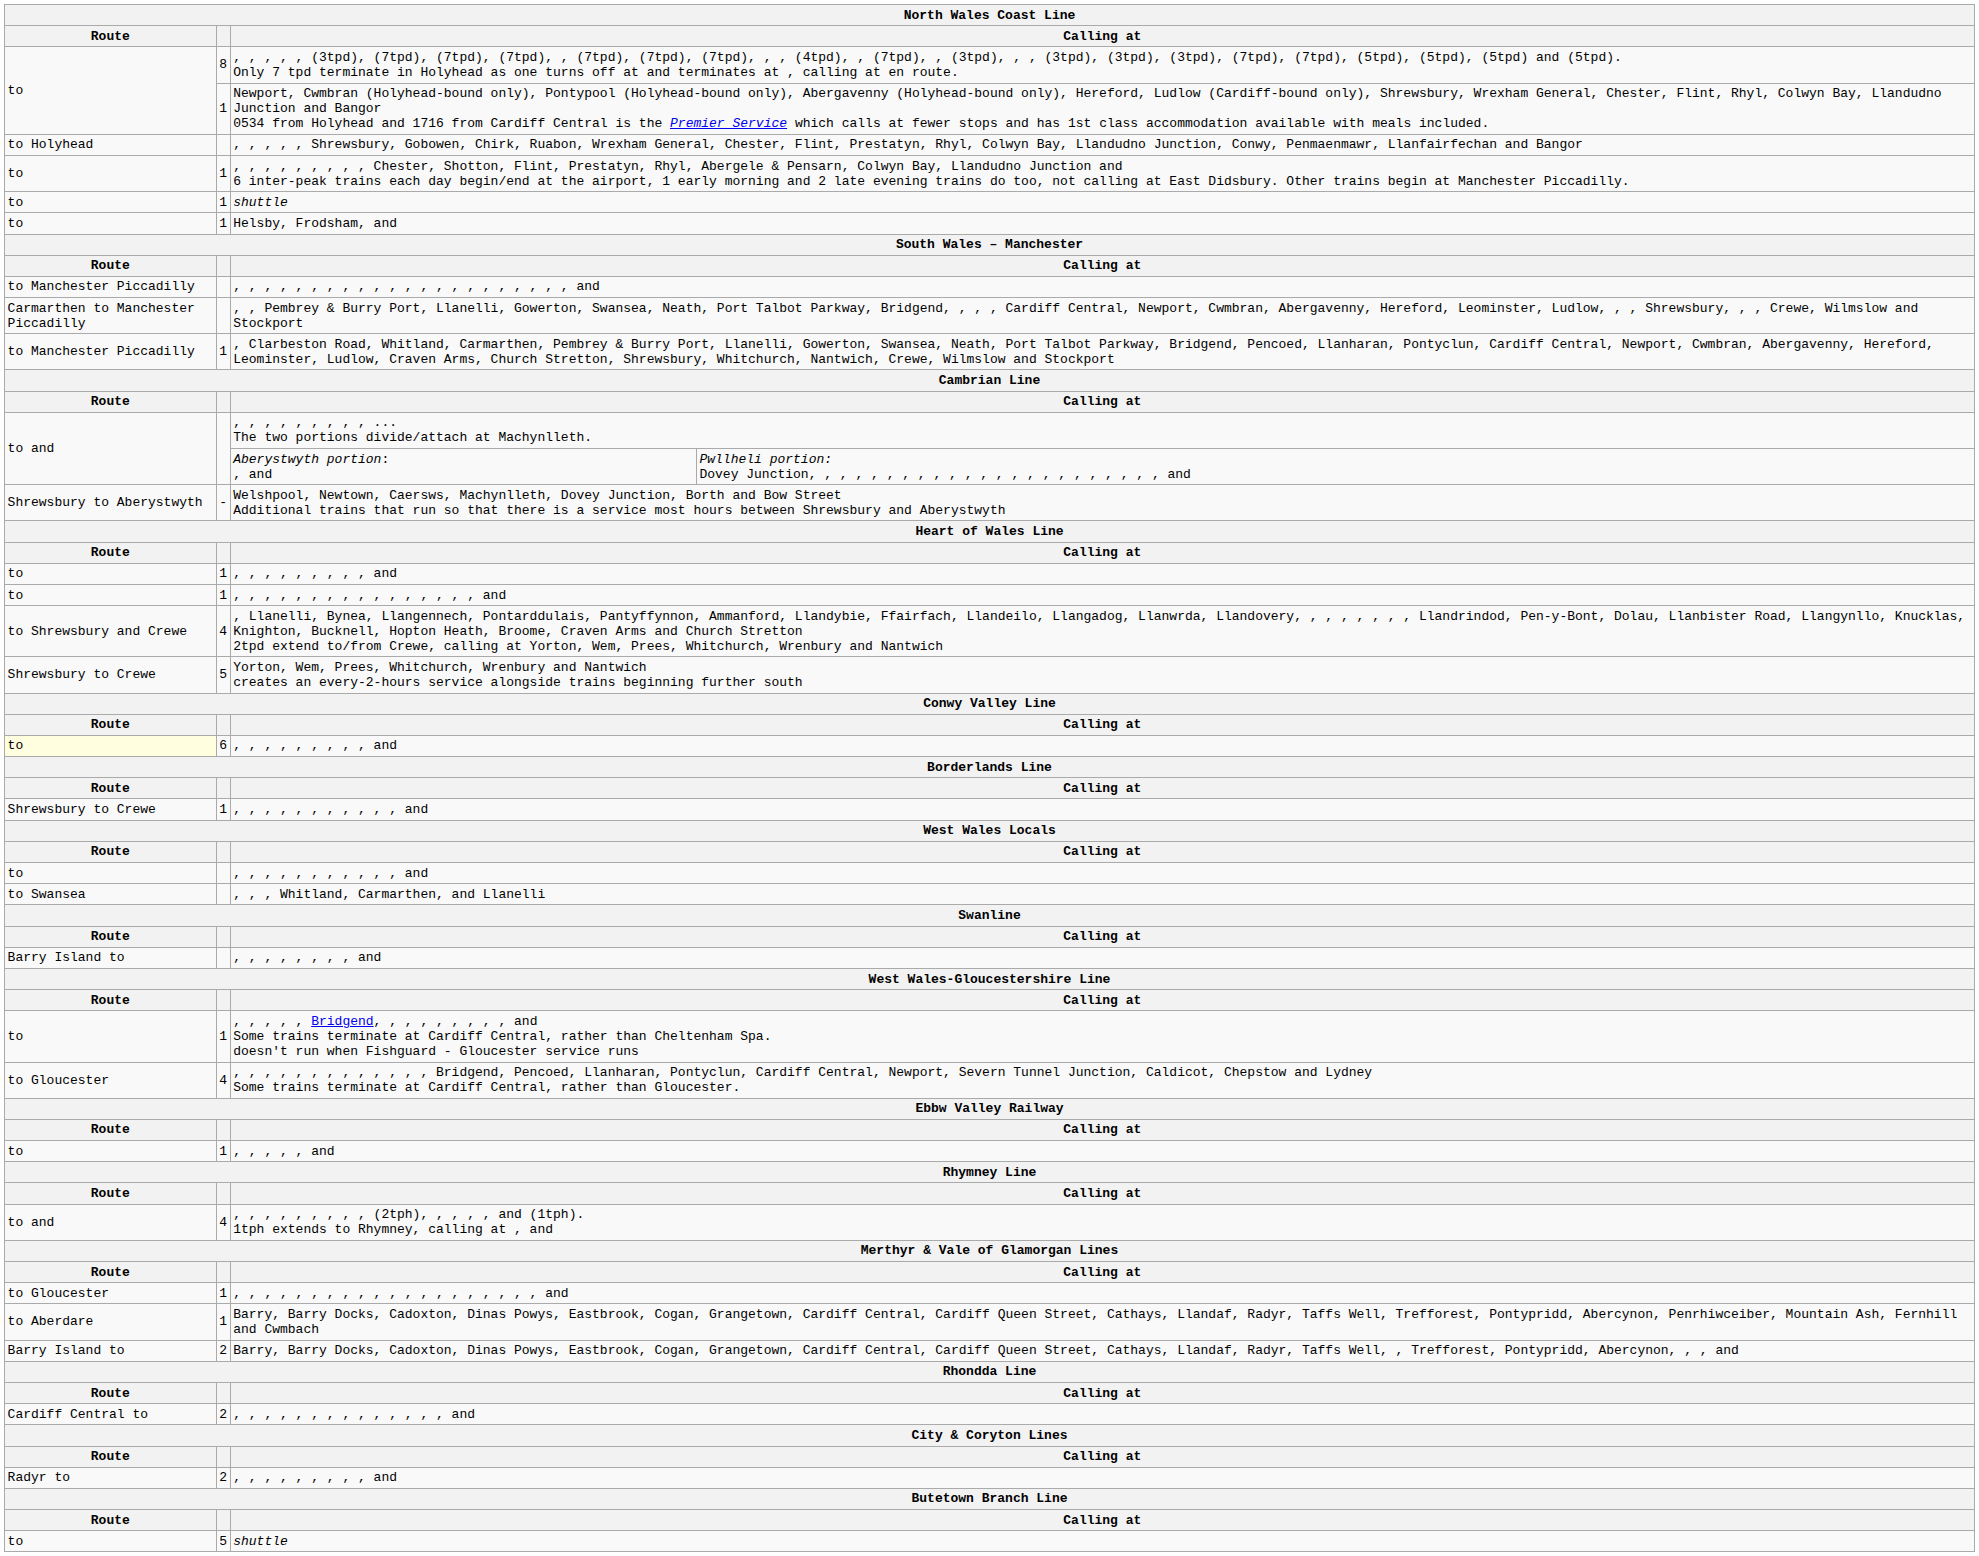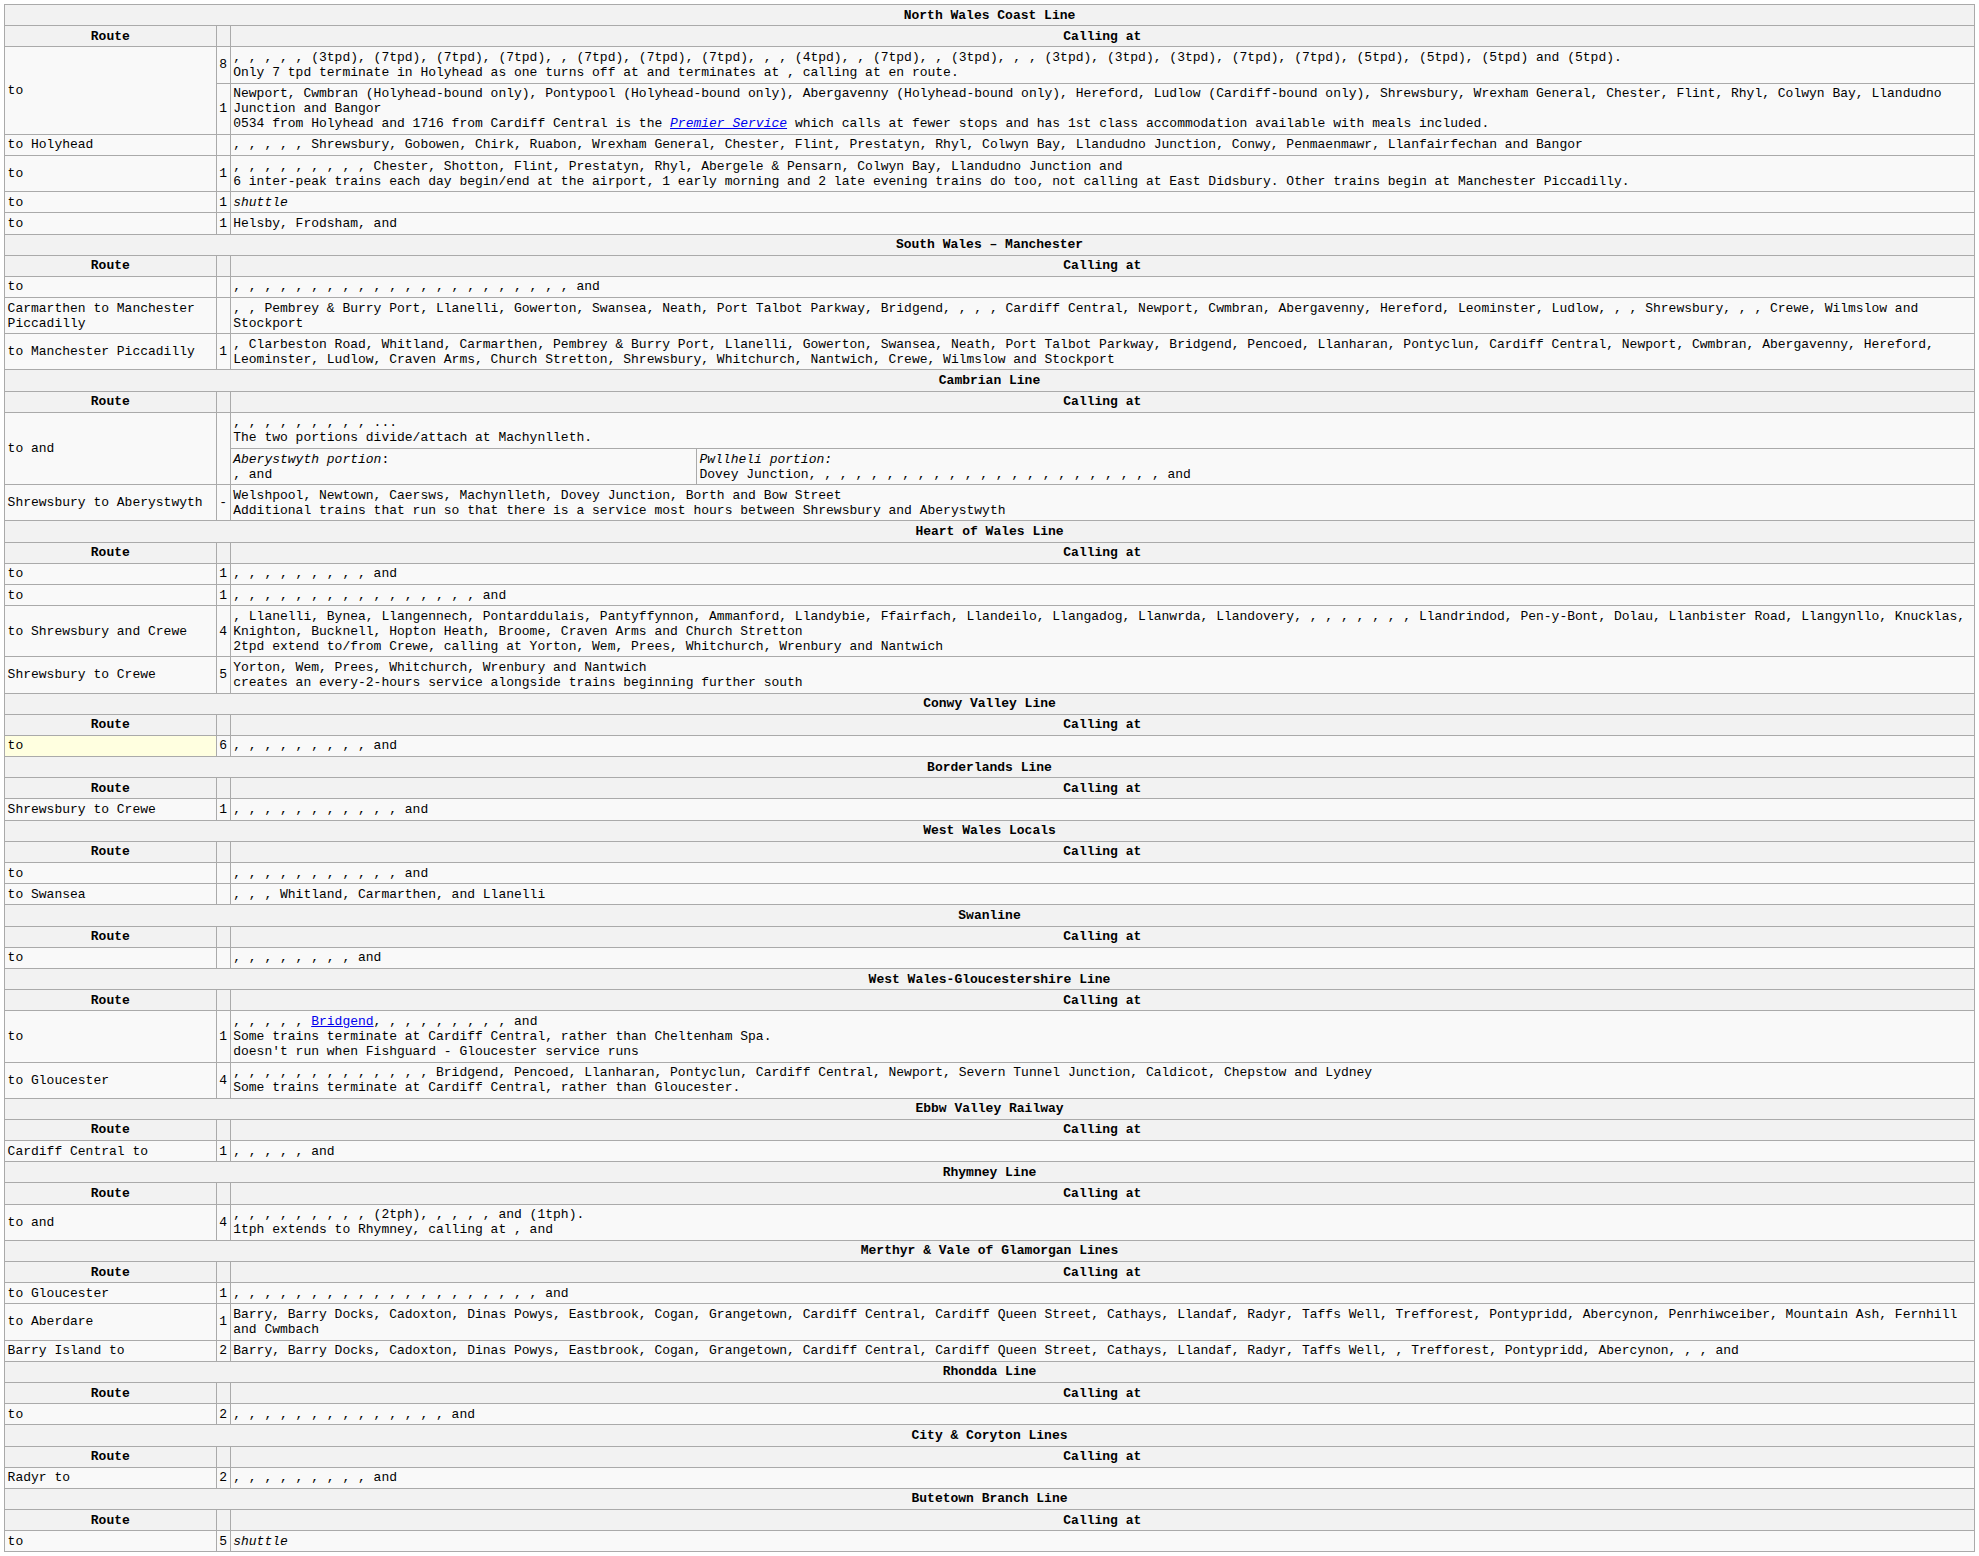 <table class="wikitable">
 <tr>
 <th colspan="4">North Wales Coast Line</th>
 </tr>
 <tr>
 <th>Route</th>
 <th></th>
 <th colspan="2">Calling at</th>
 </tr>
 <tr>
 <td rowspan="2"> to </td>
 <td>8</td>
 <td colspan="2">, , , , ,  (3tpd),  (7tpd),  (7tpd),  (7tpd), ,  (7tpd),  (7tpd),  (7tpd), , ,  (4tpd), ,  (7tpd), ,  (3tpd), , ,  (3tpd),  (3tpd),  (3tpd),  (7tpd),  (7tpd),  (5tpd),  (5tpd),  (5tpd) and  (5tpd).<br>Only 7 tpd terminate in Holyhead as one turns off at  and terminates at , calling at  en route.</td>
 </tr>
 <tr>
 <td>1</td>
 <td colspan="2">Newport, Cwmbran (Holyhead-bound only), Pontypool (Holyhead-bound only), Abergavenny (Holyhead-bound only), Hereford, Ludlow (Cardiff-bound only), Shrewsbury, Wrexham General, Chester, Flint, Rhyl, Colwyn Bay, Llandudno Junction and Bangor<br>0534 from Holyhead and 1716 from Cardiff Central is the <em><a href='#'>Premier Service</a></em> which calls at fewer stops and has 1st class accommodation available with meals included.</td>
 </tr>
 <tr>
 <td> to Holyhead</td>
 <td></td>
 <td colspan="2">, , , , , Shrewsbury, Gobowen, Chirk, Ruabon, Wrexham General, Chester, Flint, Prestatyn, Rhyl, Colwyn Bay, Llandudno Junction, Conwy, Penmaenmawr, Llanfairfechan and Bangor</td>
 </tr>
 <tr>
 <td> to </td>
 <td>1</td>
 <td colspan="2">, , , , , , , , , Chester, Shotton, Flint, Prestatyn, Rhyl, Abergele & Pensarn, Colwyn Bay, Llandudno Junction and  <br>6 inter-peak trains each day begin/end at the airport, 1 early morning and 2 late evening trains do too, not calling at East Didsbury. Other trains begin at Manchester Piccadilly.</td>
 </tr>
 <tr>
 <td> to </td>
 <td>1</td>
 <td colspan="2"><em>shuttle</em></td>
 </tr>
 <tr>
 <td> to </td>
 <td>1</td>
 <td colspan="2">Helsby, Frodsham,  and </td>
 </tr>
 <tr>
 <th colspan="4">South Wales – Manchester</th>
 </tr>
 <tr>
 <th>Route</th>
 <th></th>
 <th colspan="2">Calling at</th>
 </tr>
 <tr>
-<td> to Manchester Piccadilly</td>
+<td> to </td>
 <td></td>
 <td colspan="2">, , , , , , , , , , , , , , , , , , , , , ,  and </td>
 </tr>
 <tr>
 <td>Carmarthen to Manchester Piccadilly</td>
 <td></td>
 <td colspan="2">, , Pembrey & Burry Port, Llanelli, Gowerton, Swansea, Neath, Port Talbot Parkway, Bridgend, , , , Cardiff Central, Newport, Cwmbran, Abergavenny, Hereford, Leominster, Ludlow, , , Shrewsbury, , , Crewe, Wilmslow and Stockport</td>
 </tr>
 <tr>
 <td> to Manchester Piccadilly</td>
 <td>1</td>
 <td colspan="2">, Clarbeston Road, Whitland, Carmarthen, Pembrey & Burry Port, Llanelli, Gowerton, Swansea, Neath, Port Talbot Parkway, Bridgend, Pencoed, Llanharan, Pontyclun, Cardiff Central, Newport, Cwmbran, Abergavenny, Hereford, Leominster, Ludlow, Craven Arms, Church Stretton, Shrewsbury, Whitchurch, Nantwich, Crewe, Wilmslow and Stockport</td>
 </tr>
 <tr>
 <th colspan="4">Cambrian Line</th>
 </tr>
 <tr>
 <th>Route</th>
 <th></th>
 <th colspan="2">Calling at</th>
 </tr>
 <tr>
 <td rowspan="2"> to  and </td>
 <td rowspan="2"></td>
 <td colspan="2">, , , , , , , , , ...<br>The two portions divide/attach at Machynlleth.</td>
 </tr>
 <tr>
 <td><em>Aberystwyth portion</em>: <br> ,  and </td>
 <td><em>Pwllheli portion:</em> <br> Dovey Junction, , , , , , , , , , , , , , , , , , , , , , ,  and </td>
 </tr>
 <tr>
 <td>Shrewsbury to Aberystwyth</td>
 <td>-</td>
 <td colspan="2">Welshpool, Newtown, Caersws, Machynlleth, Dovey Junction, Borth and Bow Street <br>Additional trains that run so that there is a service most hours between Shrewsbury and Aberystwyth</td>
 </tr>
 <tr>
 <th colspan="4">Heart of Wales Line</th>
 </tr>
 <tr>
 <th>Route</th>
 <th></th>
 <th colspan="2">Calling at</th>
 </tr>
 <tr>
 <td> to </td>
 <td>1</td>
 <td colspan="2">, , , , , , , , ,  and </td>
 </tr>
 <tr>
 <td> to </td>
 <td>1</td>
 <td colspan="2">, , , , , , , , , , , , , , , ,  and </td>
 </tr>
 <tr>
 <td> to Shrewsbury and Crewe</td>
 <td>4</td>
 <td colspan="2">, Llanelli, Bynea, Llangennech, Pontarddulais, Pantyffynnon, Ammanford, Llandybie, Ffairfach, Llandeilo, Llangadog, Llanwrda, Llandovery, , , , , , , , Llandrindod, Pen-y-Bont, Dolau, Llanbister Road, Llangynllo, Knucklas, Knighton, Bucknell, Hopton Heath, Broome, Craven Arms and Church Stretton <br> 2tpd extend to/from Crewe, calling at Yorton, Wem, Prees, Whitchurch, Wrenbury and Nantwich</td>
 </tr>
 <tr>
 <td>Shrewsbury to Crewe</td>
 <td>5</td>
 <td colspan="2">Yorton, Wem, Prees, Whitchurch, Wrenbury and Nantwich <br>creates an every-2-hours service alongside trains beginning further south</td>
 </tr>
 <tr>
 <th colspan="4">Conwy Valley Line</th>
 </tr>
 <tr>
 <th>Route</th>
 <th></th>
 <th colspan="2">Calling at</th>
 </tr>
 <tr>
 <td style="background: lightyellow;"> to </td>
 <td>6</td>
 <td colspan="2">, , , , , , , , ,  and </td>
 </tr>
 <tr>
 <th colspan="4">Borderlands Line</th>
 </tr>
 <tr>
 <th>Route</th>
 <th></th>
 <th colspan="2">Calling at</th>
 </tr>
 <tr>
 <td>Shrewsbury to Crewe</td>
 <td>1</td>
 <td colspan="2">, , , , , , , , , , ,  and </td>
 </tr>
 <tr>
 <th colspan="4">West Wales Locals</th>
 </tr>
 <tr>
 <th>Route</th>
 <th></th>
 <th colspan="2">Calling at</th>
 </tr>
 <tr>
 <td> to </td>
 <td></td>
 <td colspan="2">, , , , , , , , , , , and </td>
 </tr>
 <tr>
 <td> to Swansea</td>
 <td></td>
 <td colspan="2">, , , Whitland, Carmarthen,  and Llanelli</td>
 </tr>
 <tr>
 <th colspan="4">Swanline</th>
 </tr>
 <tr>
 <th>Route</th>
 <th></th>
 <th colspan="2">Calling at</th>
 </tr>
 <tr>
-<td>Barry Island to </td>
+<td> to </td>
 <td></td>
 <td colspan="2">, , , , , , , ,  and </td>
 </tr>
 <tr>
 <th colspan="4">West Wales-Gloucestershire Line</th>
 </tr>
 <tr>
 <th>Route</th>
 <th></th>
 <th colspan="2">Calling at</th>
 </tr>
 <tr>
 <td> to </td>
 <td>1</td>
 <td colspan="2">, , , , , <a href='#'>Bridgend</a>, , , , , , , , ,  and  <br>Some trains terminate at Cardiff Central, rather than Cheltenham Spa.<br>doesn't run when Fishguard - Gloucester service runs</td>
 </tr>
 <tr>
 <td> to Gloucester</td>
 <td>4</td>
 <td colspan="2">, , , , , , , , , , , , , Bridgend, Pencoed, Llanharan, Pontyclun, Cardiff Central, Newport, Severn Tunnel Junction, Caldicot, Chepstow and Lydney <br>Some trains terminate at Cardiff Central, rather than Gloucester.</td>
 </tr>
 <tr>
 <th colspan="4">Ebbw Valley Railway</th>
 </tr>
 <tr>
 <th>Route</th>
 <th></th>
 <th colspan="2">Calling at</th>
 </tr>
 <tr>
-<td> to </td>
+<td>Cardiff Central to </td>
 <td>1</td>
 <td colspan="2">, , , , ,  and </td>
 </tr>
 <tr>
 <th colspan="4">Rhymney Line</th>
 </tr>
 <tr>
 <th>Route</th>
 <th></th>
 <th colspan="2">Calling at</th>
 </tr>
 <tr>
 <td> to  and </td>
 <td>4</td>
 <td colspan="2">, , , , , , , , ,  (2tph), , , , , and  (1tph). <br>1tph extends to Rhymney, calling at ,  and </td>
 </tr>
 <tr>
 <th colspan="4">Merthyr & Vale of Glamorgan Lines</th>
 </tr>
 <tr>
 <th>Route</th>
 <th></th>
 <th colspan="2">Calling at</th>
 </tr>
 <tr>
 <td> to Gloucester</td>
 <td>1</td>
 <td colspan="2">, , , , , , , , , , , , , , , , , , , ,  and </td>
 </tr>
 <tr>
 <td> to Aberdare</td>
 <td>1</td>
 <td colspan="2">Barry, Barry Docks, Cadoxton, Dinas Powys, Eastbrook, Cogan, Grangetown, Cardiff Central, Cardiff Queen Street, Cathays, Llandaf, Radyr, Taffs Well, Trefforest, Pontypridd, Abercynon, Penrhiwceiber, Mountain Ash, Fernhill and Cwmbach</td>
 </tr>
 <tr>
 <td>Barry Island to </td>
 <td>2</td>
 <td colspan="2">Barry, Barry Docks, Cadoxton, Dinas Powys, Eastbrook, Cogan, Grangetown, Cardiff Central, Cardiff Queen Street, Cathays, Llandaf, Radyr, Taffs Well, , Trefforest, Pontypridd, Abercynon, , ,  and </td>
 </tr>
 <tr>
 <th colspan="4">Rhondda Line</th>
 </tr>
 <tr>
 <th>Route</th>
 <th></th>
 <th colspan="2">Calling at</th>
 </tr>
 <tr>
-<td>Cardiff Central to </td>
+<td> to </td>
 <td>2</td>
 <td colspan="2">, , , , , , , , , , , , , ,  and </td>
 </tr>
 <tr>
 <th colspan="4">City & Coryton Lines</th>
 </tr>
 <tr>
 <th>Route</th>
 <th></th>
 <th colspan="2">Calling at</th>
 </tr>
 <tr>
 <td>Radyr to </td>
 <td>2</td>
 <td colspan="2">, , , , , , , , ,  and </td>
 </tr>
 <tr>
 <th colspan="4">Butetown Branch Line</th>
 </tr>
 <tr>
 <th>Route</th>
 <th></th>
 <th colspan="2">Calling at</th>
 </tr>
 <tr>
 <td> to </td>
 <td>5</td>
 <td colspan="2"><em>shuttle</em></td>
 </tr>
 </table>
